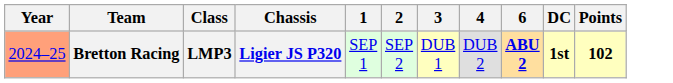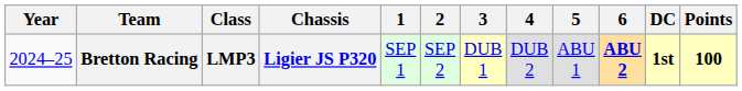 <table class="wikitable" style="text-align:center; font-size:85%">
 <tr>
 <th>Year</th>
 <th>Team</th>
 <th>Class</th>
 <th>Chassis</th>
 <th>1</th>
 <th>2</th>
 <th>3</th>
 <th>4</th>
+<th>5</th>
 <th>6</th>
 <th>DC</th>
 <th>Points</th>
 </tr>
 <tr>
-<td style="background: lightsalmon;"><a href='#'>2024–25</a></td>
+<td><a href='#'>2024–25</a></td>
 <th>Bretton Racing</th>
 <th>LMP3</th>
 <th><a href='#'>Ligier JS P320</a></th>
 <td style="background:#dfffdf;"><a href='#'>SEP<br>1</a><br></td>
 <td style="background:#dfffdf;"><a href='#'>SEP<br>2</a><br></td>
 <td style="background:#ffffbf;"><a href='#'>DUB<br>1</a><br></td>
 <td style="background:#dfdfdf;"><a href='#'>DUB<br>2</a><br></td>
+<td style="background:#dfdfdf;"><a href='#'>ABU<br>1</a><br></td>
 <td style="background:#ffdf9f;"><strong><a href='#'>ABU<br>2</a><br></strong></td>
 <th style="background:#ffffbf;">1st</th>
-<th style="background:#ffffbf;">102</th>
+<th style="background:#ffffbf;">100</th>
 </tr>
 </table>
